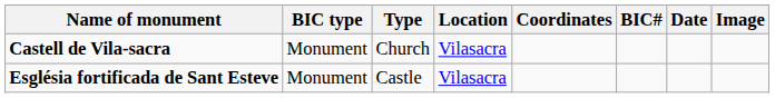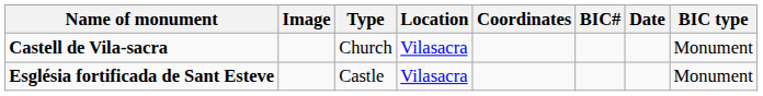 <table class="wikitable">
 <tr>
 <th>Name of monument</th>
-<th>BIC type</th>
+<th>Image</th>
 <th>Type</th>
 <th>Location</th>
 <th>Coordinates</th>
 <th>BIC#</th>
 <th>Date</th>
-<th>Image</th>
+<th>BIC type</th>
 </tr>
 <tr>
 <td><strong>Castell de Vila-sacra</strong></td>
-<td>Monument</td>
+<td></td>
 <td>Church</td>
 <td><a href='#'>Vilasacra</a></td>
 <td></td>
 <td></td>
 <td></td>
-<td></td>
+<td>Monument</td>
 </tr>
 <tr>
 <td><strong>Església fortificada de Sant Esteve</strong></td>
-<td>Monument</td>
+<td></td>
 <td>Castle</td>
 <td><a href='#'>Vilasacra</a></td>
 <td></td>
 <td></td>
 <td></td>
-<td></td>
+<td>Monument</td>
 </tr>
 </table>
